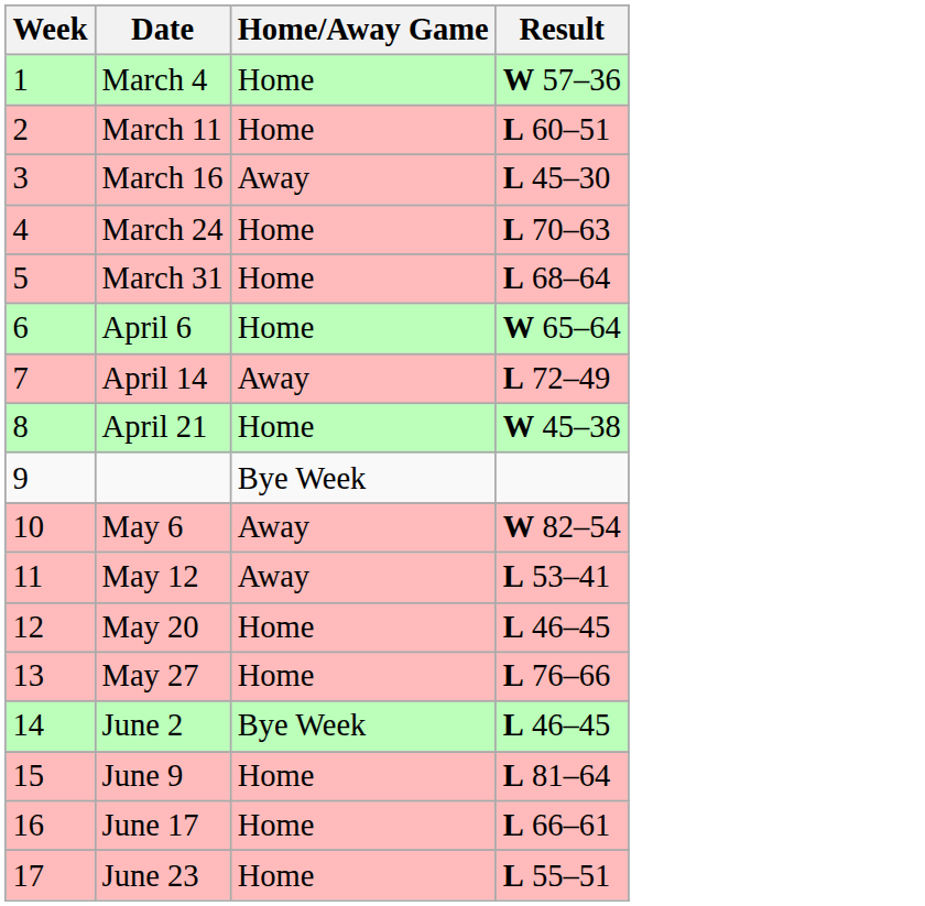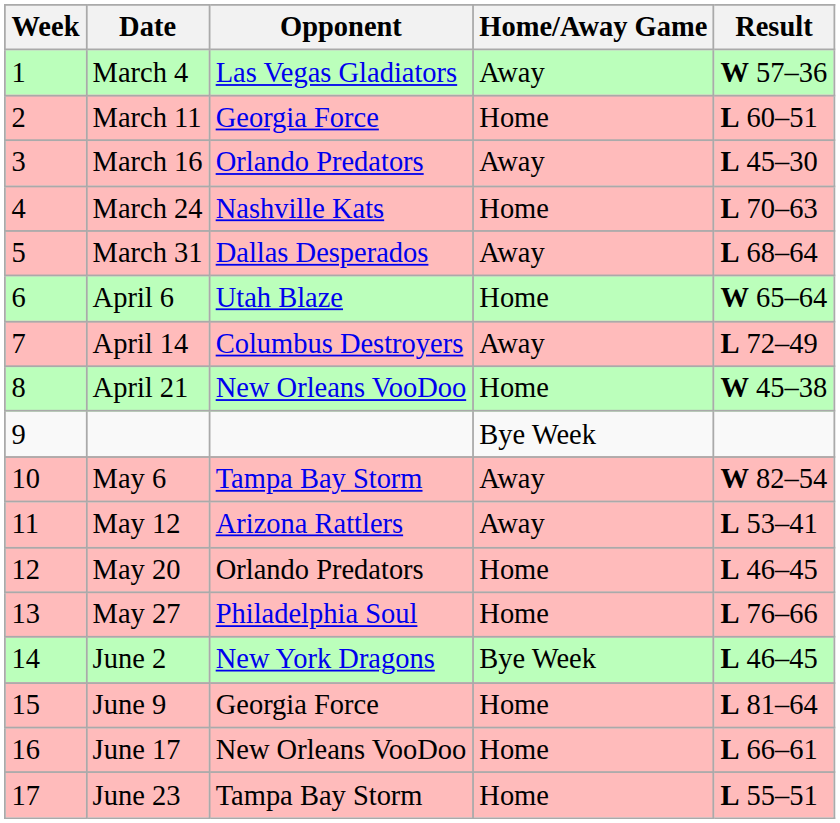 <table class="wikitable">
 <tr>
 <th>Week</th>
 <th>Date</th>
+<th>Opponent</th>
 <th>Home/Away Game</th>
 <th>Result</th>
 </tr>
 <tr bgcolor="bbffbb">
 <td>1</td>
 <td>March 4</td>
-<td>Home</td>
+<td><a href='#'>Las Vegas Gladiators</a></td>
+<td>Away</td>
 <td><strong>W</strong> 57–36</td>
 </tr>
 <tr bgcolor="ffbbbb">
 <td>2</td>
 <td>March 11</td>
+<td><a href='#'>Georgia Force</a></td>
 <td>Home</td>
 <td><strong>L</strong> 60–51</td>
 </tr>
 <tr bgcolor="ffbbbb">
 <td>3</td>
 <td>March 16</td>
+<td><a href='#'>Orlando Predators</a></td>
 <td>Away</td>
 <td><strong>L</strong> 45–30</td>
 </tr>
 <tr bgcolor="ffbbbb">
 <td>4</td>
 <td>March 24</td>
+<td><a href='#'>Nashville Kats</a></td>
 <td>Home</td>
 <td><strong>L</strong> 70–63</td>
 </tr>
 <tr bgcolor="ffbbbb">
 <td>5</td>
 <td>March 31</td>
-<td>Home</td>
+<td><a href='#'>Dallas Desperados</a></td>
+<td>Away</td>
 <td><strong>L</strong> 68–64</td>
 </tr>
 <tr bgcolor="bbffbb">
 <td>6</td>
 <td>April 6</td>
+<td><a href='#'>Utah Blaze</a></td>
 <td>Home</td>
 <td><strong>W</strong> 65–64</td>
 </tr>
 <tr bgcolor="ffbbbb">
 <td>7</td>
 <td>April 14</td>
+<td><a href='#'>Columbus Destroyers</a></td>
 <td>Away</td>
 <td><strong>L</strong> 72–49</td>
 </tr>
 <tr bgcolor="bbffbb">
 <td>8</td>
 <td>April 21</td>
+<td><a href='#'>New Orleans VooDoo</a></td>
 <td>Home</td>
 <td><strong>W</strong> 45–38</td>
 </tr>
 <tr>
 <td>9</td>
+<td></td>
 <td></td>
 <td>Bye Week</td>
 <td></td>
 </tr>
 <tr bgcolor="ffbbbb">
 <td>10</td>
 <td>May 6</td>
+<td><a href='#'>Tampa Bay Storm</a></td>
 <td>Away</td>
 <td><strong>W</strong> 82–54</td>
 </tr>
 <tr bgcolor="ffbbbb">
 <td>11</td>
 <td>May 12</td>
+<td><a href='#'>Arizona Rattlers</a></td>
 <td>Away</td>
 <td><strong>L</strong> 53–41</td>
 </tr>
 <tr bgcolor="ffbbbb">
 <td>12</td>
 <td>May 20</td>
+<td>Orlando Predators</td>
 <td>Home</td>
 <td><strong>L</strong> 46–45</td>
 </tr>
 <tr bgcolor="ffbbbb">
 <td>13</td>
 <td>May 27</td>
+<td><a href='#'>Philadelphia Soul</a></td>
 <td>Home</td>
 <td><strong>L</strong> 76–66</td>
 </tr>
 <tr bgcolor="bbffbb">
 <td>14</td>
 <td>June 2</td>
+<td><a href='#'>New York Dragons</a></td>
 <td>Bye Week</td>
 <td><strong>L</strong> 46–45</td>
 </tr>
 <tr bgcolor="ffbbbb">
 <td>15</td>
 <td>June 9</td>
+<td>Georgia Force</td>
 <td>Home</td>
 <td><strong>L</strong> 81–64</td>
 </tr>
 <tr bgcolor="ffbbbb">
 <td>16</td>
 <td>June 17</td>
+<td>New Orleans VooDoo</td>
 <td>Home</td>
 <td><strong>L</strong> 66–61</td>
 </tr>
 <tr bgcolor="ffbbbb">
 <td>17</td>
 <td>June 23</td>
+<td>Tampa Bay Storm</td>
 <td>Home</td>
 <td><strong>L</strong> 55–51</td>
 </tr>
 </table>
